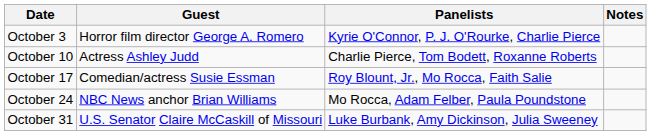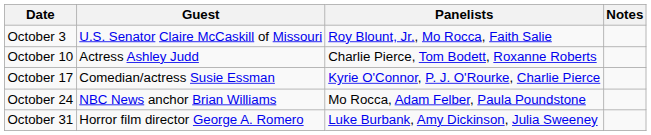 <table class="wikitable">
 <tr>
 <th>Date</th>
 <th>Guest</th>
 <th>Panelists</th>
 <th>Notes</th>
 </tr>
 <tr>
 <td>October 3</td>
-<td>Horror film director <a href='#'>George A. Romero</a></td>
-<td><a href='#'>Kyrie O'Connor</a>, <a href='#'>P. J. O'Rourke</a>, <a href='#'>Charlie Pierce</a></td>
+<td><a href='#'>U.S. Senator</a> <a href='#'>Claire McCaskill</a> of <a href='#'>Missouri</a></td>
+<td><a href='#'>Roy Blount, Jr.</a>, <a href='#'>Mo Rocca</a>, <a href='#'>Faith Salie</a></td>
 <td></td>
 </tr>
 <tr>
 <td>October 10</td>
 <td>Actress <a href='#'>Ashley Judd</a></td>
 <td>Charlie Pierce, <a href='#'>Tom Bodett</a>, <a href='#'>Roxanne Roberts</a></td>
 <td></td>
 </tr>
 <tr>
 <td>October 17</td>
 <td>Comedian/actress <a href='#'>Susie Essman</a></td>
-<td><a href='#'>Roy Blount, Jr.</a>, <a href='#'>Mo Rocca</a>, <a href='#'>Faith Salie</a></td>
+<td><a href='#'>Kyrie O'Connor</a>, <a href='#'>P. J. O'Rourke</a>, <a href='#'>Charlie Pierce</a></td>
 <td></td>
 </tr>
 <tr>
 <td>October 24</td>
 <td><a href='#'>NBC News</a> anchor <a href='#'>Brian Williams</a></td>
 <td>Mo Rocca, <a href='#'>Adam Felber</a>, <a href='#'>Paula Poundstone</a></td>
 <td></td>
 </tr>
 <tr>
 <td>October 31</td>
-<td><a href='#'>U.S. Senator</a> <a href='#'>Claire McCaskill</a> of <a href='#'>Missouri</a></td>
+<td>Horror film director <a href='#'>George A. Romero</a></td>
 <td><a href='#'>Luke Burbank</a>, <a href='#'>Amy Dickinson</a>, <a href='#'>Julia Sweeney</a></td>
 <td></td>
 </tr>
 </table>
